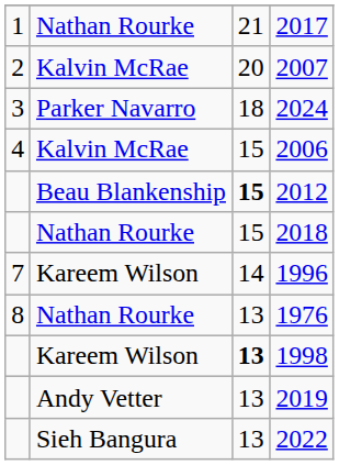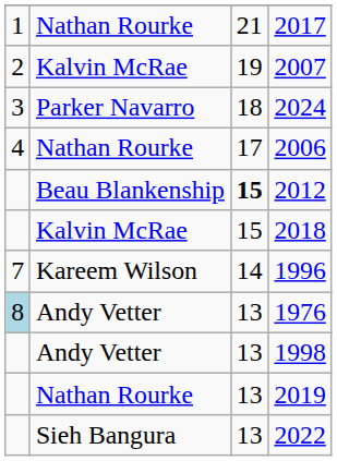 <table class="wikitable">
 <tr>
 </tr>
 <tr>
 <td>1</td>
 <td><a href='#'>Nathan Rourke</a></td>
 <td>21</td>
 <td><a href='#'>2017</a></td>
 </tr>
 <tr>
 <td>2</td>
 <td><a href='#'>Kalvin McRae</a></td>
-<td>20</td>
+<td>19</td>
 <td><a href='#'>2007</a></td>
 </tr>
 <tr>
 <td>3</td>
 <td><a href='#'>Parker Navarro</a></td>
 <td>18</td>
 <td><a href='#'>2024</a></td>
 </tr>
 <tr>
 <td>4</td>
-<td><a href='#'>Kalvin McRae</a></td>
-<td>15</td>
+<td><a href='#'>Nathan Rourke</a></td>
+<td>17</td>
 <td><a href='#'>2006</a></td>
 </tr>
 <tr>
 <td></td>
 <td><a href='#'>Beau Blankenship</a></td>
 <td><strong>15</strong></td>
 <td><a href='#'>2012</a></td>
 </tr>
 <tr>
 <td></td>
-<td><a href='#'>Nathan Rourke</a></td>
+<td><a href='#'>Kalvin McRae</a></td>
 <td>15</td>
 <td><a href='#'>2018</a></td>
 </tr>
 <tr>
 <td>7</td>
 <td>Kareem Wilson</td>
 <td>14</td>
 <td><a href='#'>1996</a></td>
 </tr>
 <tr>
-<td>8</td>
-<td><a href='#'>Nathan Rourke</a></td>
+<td style="background: lightblue;">8</td>
+<td>Andy Vetter</td>
 <td>13</td>
 <td><a href='#'>1976</a></td>
 </tr>
 <tr>
 <td></td>
-<td>Kareem Wilson</td>
-<td><strong>13</strong></td>
+<td>Andy Vetter</td>
+<td>13</td>
 <td><a href='#'>1998</a></td>
 </tr>
 <tr>
 <td></td>
-<td>Andy Vetter</td>
+<td><a href='#'>Nathan Rourke</a></td>
 <td>13</td>
 <td><a href='#'>2019</a></td>
 </tr>
 <tr>
 <td></td>
 <td>Sieh Bangura</td>
 <td>13</td>
 <td><a href='#'>2022</a></td>
 </tr>
 </table>
